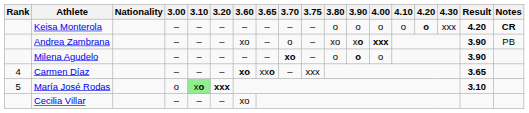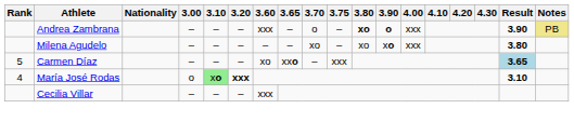 <table class="wikitable sortable"  style="text-align:center; font-size:95%">
 <tr>
 <th>Rank</th>
 <th>Athlete</th>
 <th>Nationality</th>
 <th>3.00</th>
 <th>3.10</th>
 <th>3.20</th>
 <th>3.60</th>
 <th>3.65</th>
 <th>3.70</th>
 <th>3.75</th>
 <th>3.80</th>
 <th>3.90</th>
 <th>4.00</th>
 <th>4.10</th>
 <th>4.20</th>
 <th>4.30</th>
 <th>Result</th>
 <th>Notes</th>
 </tr>
 <tr>
 <td></td>
-<td align="left"><a href='#'>Keisa Monterola</a></td>
-<td align=left></td>
-<td>–</td>
-<td>–</td>
-<td>–</td>
-<td>–</td>
-<td>–</td>
-<td>–</td>
-<td>–</td>
-<td>o</td>
-<td>o</td>
-<td>o</td>
-<td>o</td>
-<td><strong>o</strong></td>
-<td>xxx</td>
-<td><strong>4.20</strong></td>
-<td><strong>CR</strong></td>
-</tr>
-<tr>
-<td></td>
 <td align="left"><a href='#'>Andrea Zambrana</a></td>
 <td align=left></td>
 <td>–</td>
 <td>–</td>
 <td>–</td>
-<td>xo</td>
+<td>xxx</td>
 <td>–</td>
 <td>o</td>
 <td>–</td>
-<td>xo</td>
-<td>x<strong>o</strong></td>
-<td><strong>xxx</strong></td>
+<td><strong>xo</strong></td>
+<td><strong>o</strong></td>
+<td>xxx</td>
 <td colspan=3></td>
 <td><strong>3.90</strong></td>
-<td>PB</td>
+<td style="background: khaki;">PB</td>
 </tr>
 <tr>
 <td></td>
 <td align="left"><a href='#'>Milena Agudelo</a></td>
 <td align=left></td>
 <td>–</td>
 <td>–</td>
 <td>–</td>
 <td>–</td>
 <td>–</td>
-<td><strong>xo</strong></td>
+<td>xo</td>
 <td>–</td>
-<td>o</td>
-<td><strong>o</strong></td>
-<td>o</td>
+<td>xo</td>
+<td>x<strong>o</strong></td>
+<td>xxx</td>
 <td colspan=3></td>
-<td><strong>3.90</strong></td>
+<td><strong>3.80</strong></td>
 <td></td>
 </tr>
 <tr>
-<td>4</td>
+<td>5</td>
 <td align="left"><a href='#'>Carmen Díaz</a></td>
 <td align=left></td>
 <td>–</td>
 <td>–</td>
 <td>–</td>
-<td><strong>xo</strong></td>
+<td>xo</td>
 <td>xx<strong>o</strong></td>
 <td>–</td>
 <td>xxx</td>
 <td colspan=6></td>
-<td><strong>3.65</strong></td>
+<td style="background: lightblue;"><strong>3.65</strong></td>
 <td></td>
 </tr>
 <tr>
-<td>5</td>
+<td>4</td>
 <td align="left"><a href='#'>María José Rodas</a></td>
 <td align=left></td>
 <td>o</td>
 <td style="background: lightgreen;">x<strong>o</strong></td>
 <td><strong>xxx</strong></td>
 <td colspan=10></td>
 <td><strong>3.10</strong></td>
 <td></td>
 </tr>
 <tr>
 <td></td>
 <td align="left"><a href='#'>Cecilia Villar</a></td>
 <td align=left></td>
 <td>–</td>
 <td>–</td>
 <td>–</td>
-<td>xo</td>
+<td>xxx</td>
 <td colspan=9></td>
 <td><strong></strong></td>
 <td></td>
 </tr>
 </table>
